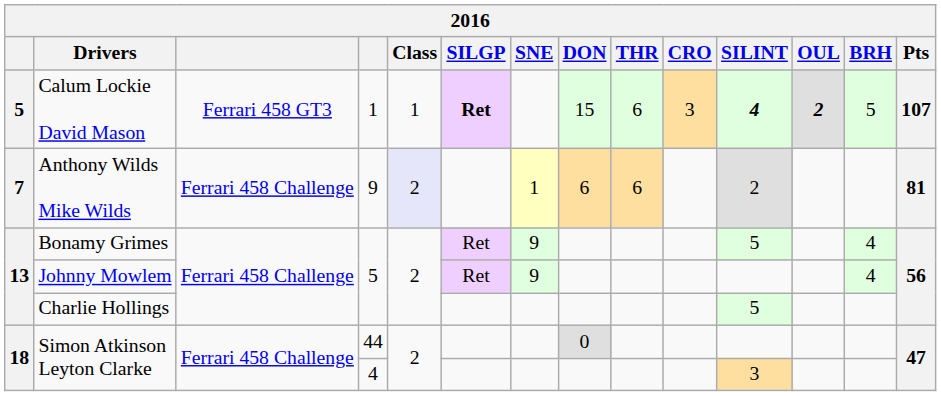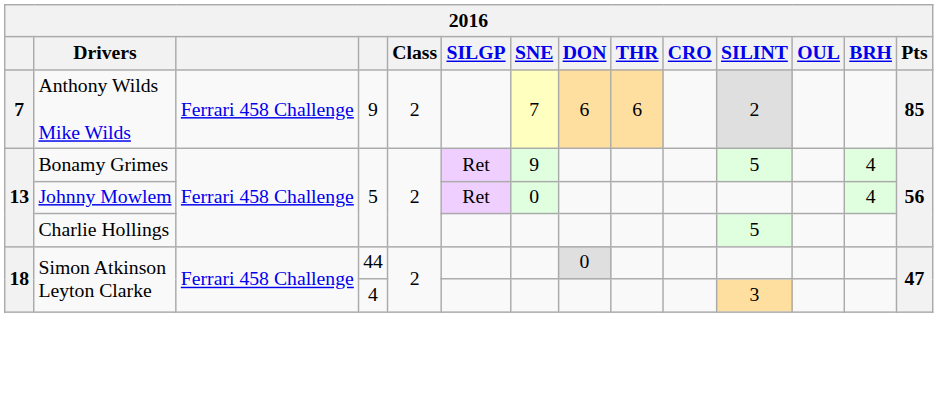 <table class="wikitable" style="font-size: 85%; text-align:center;">
 <tr>
 <th colspan="14">2016</th>
 </tr>
 <tr valign="top">
 <th valign="middle"></th>
 <th valign="middle">Drivers</th>
 <th></th>
 <th valign="middle"></th>
 <th valign="middle">Class</th>
 <th><a href='#'>SILGP</a></th>
 <th><a href='#'>SNE</a></th>
 <th><a href='#'>DON</a></th>
 <th><a href='#'>THR</a></th>
 <th><a href='#'>CRO</a></th>
 <th><a href='#'>SILINT</a></th>
 <th><a href='#'>OUL</a></th>
 <th><a href='#'>BRH</a></th>
 <th valign="middle">Pts</th>
 </tr>
 <tr>
-<th>5</th>
-<td align="left"> Calum Lockie<br><br> <a href='#'>David Mason</a></td>
-<td><a href='#'>Ferrari 458 GT3</a></td>
-<td>1</td>
-<td>1</td>
-<td style="background:#efcfff;"><strong>Ret</strong></td>
-<td></td>
-<td style="background:#dfffdf;">15</td>
-<td style="background:#dfffdf;">6</td>
-<td style="background:#ffdf9f;">3</td>
-<td style="background:#dfffdf;"><strong><em>4</em></strong></td>
-<td style="background:#dfdfdf;"><strong><em>2</em></strong></td>
-<td style="background:#dfffdf;">5</td>
-<th>107</th>
-</tr>
-<tr>
 <th>7</th>
 <td align="left"> Anthony Wilds<br><br> <a href='#'>Mike Wilds</a></td>
 <td><a href='#'>Ferrari 458 Challenge</a></td>
 <td>9</td>
-<td style="background: lavender;">2</td>
+<td>2</td>
 <td></td>
-<td style="background:#ffffbf;">1</td>
+<td style="background:#ffffbf;">7</td>
 <td style="background:#ffdf9f;">6</td>
 <td style="background:#ffdf9f;">6</td>
 <td></td>
 <td style="background:#dfdfdf;">2</td>
 <td></td>
 <td></td>
-<th>81</th>
+<th>85</th>
 </tr>
 <tr>
 <th rowspan="3">13</th>
 <td align="left"> Bonamy Grimes</td>
 <td rowspan="3"><a href='#'>Ferrari 458 Challenge</a></td>
 <td rowspan="3">5</td>
 <td rowspan="3">2</td>
 <td style="background:#efcfff;">Ret</td>
 <td style="background:#dfffdf;">9</td>
 <td></td>
 <td></td>
 <td></td>
 <td style="background:#dfffdf;">5</td>
 <td></td>
 <td style="background:#dfffdf;">4</td>
 <th rowspan="3">56</th>
 </tr>
 <tr>
 <td align="left"> <a href='#'>Johnny Mowlem</a></td>
 <td style="background:#efcfff;">Ret</td>
-<td style="background:#dfffdf;">9</td>
+<td style="background:#dfffdf;">0</td>
 <td></td>
 <td></td>
 <td></td>
 <td></td>
 <td></td>
 <td style="background:#dfffdf;">4</td>
 </tr>
 <tr>
 <td align="left"> Charlie Hollings</td>
 <td></td>
 <td></td>
 <td></td>
 <td></td>
 <td></td>
 <td style="background:#dfffdf;">5</td>
 <td></td>
 <td></td>
 </tr>
 <tr>
 <th rowspan="2">18</th>
 <td rowspan="2" align="left"> Simon Atkinson<br> Leyton Clarke</td>
 <td rowspan="2"><a href='#'>Ferrari 458 Challenge</a></td>
 <td>44</td>
 <td rowspan="2">2</td>
 <td></td>
 <td></td>
 <td style="background:#dfdfdf;">0</td>
 <td></td>
 <td></td>
 <td></td>
 <td></td>
 <td></td>
 <th rowspan="2">47</th>
 </tr>
 <tr>
 <td>4</td>
 <td></td>
 <td></td>
 <td></td>
 <td></td>
 <td></td>
 <td style="background:#ffdf9f;">3</td>
 <td></td>
 <td></td>
 </tr>
 </table>
